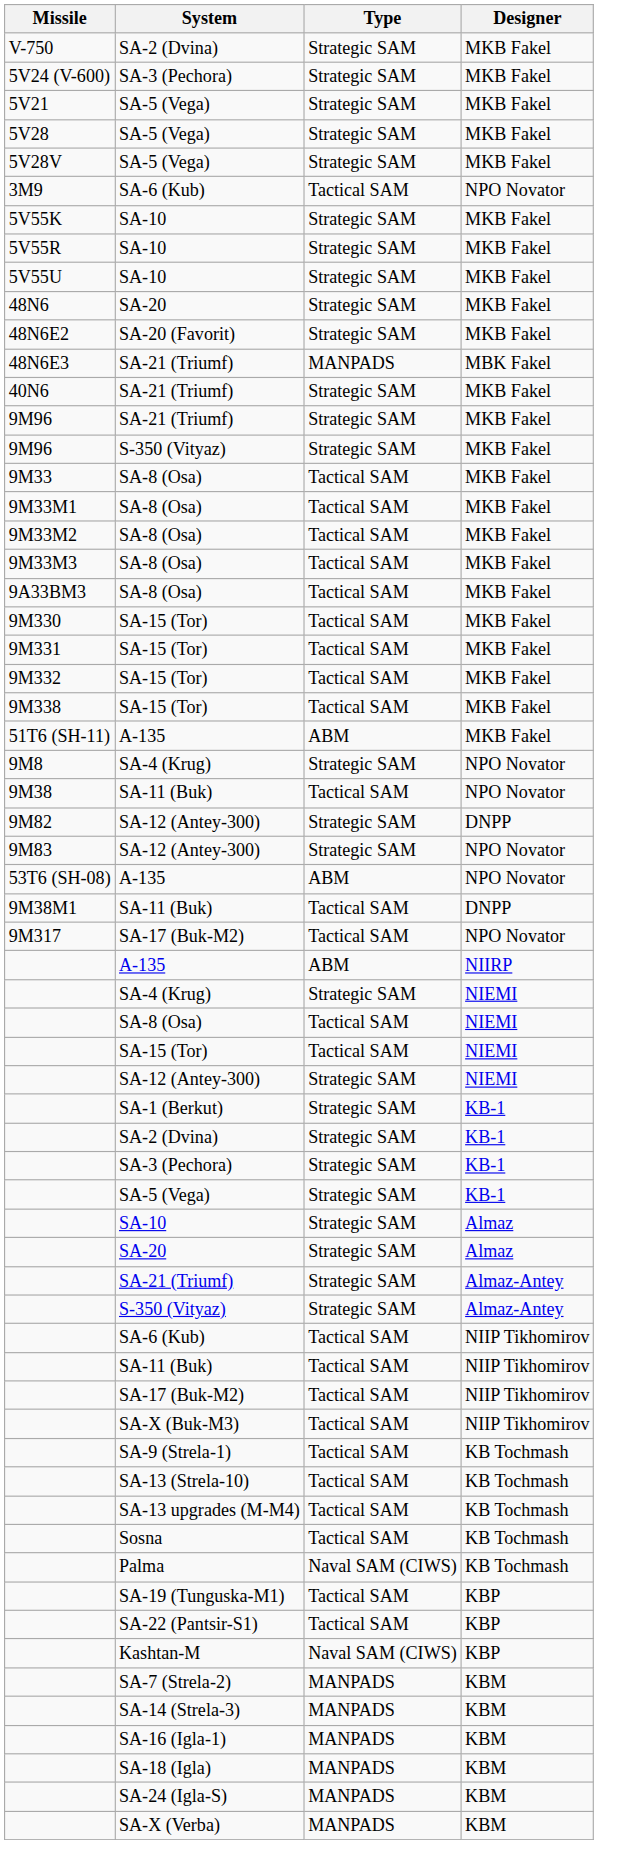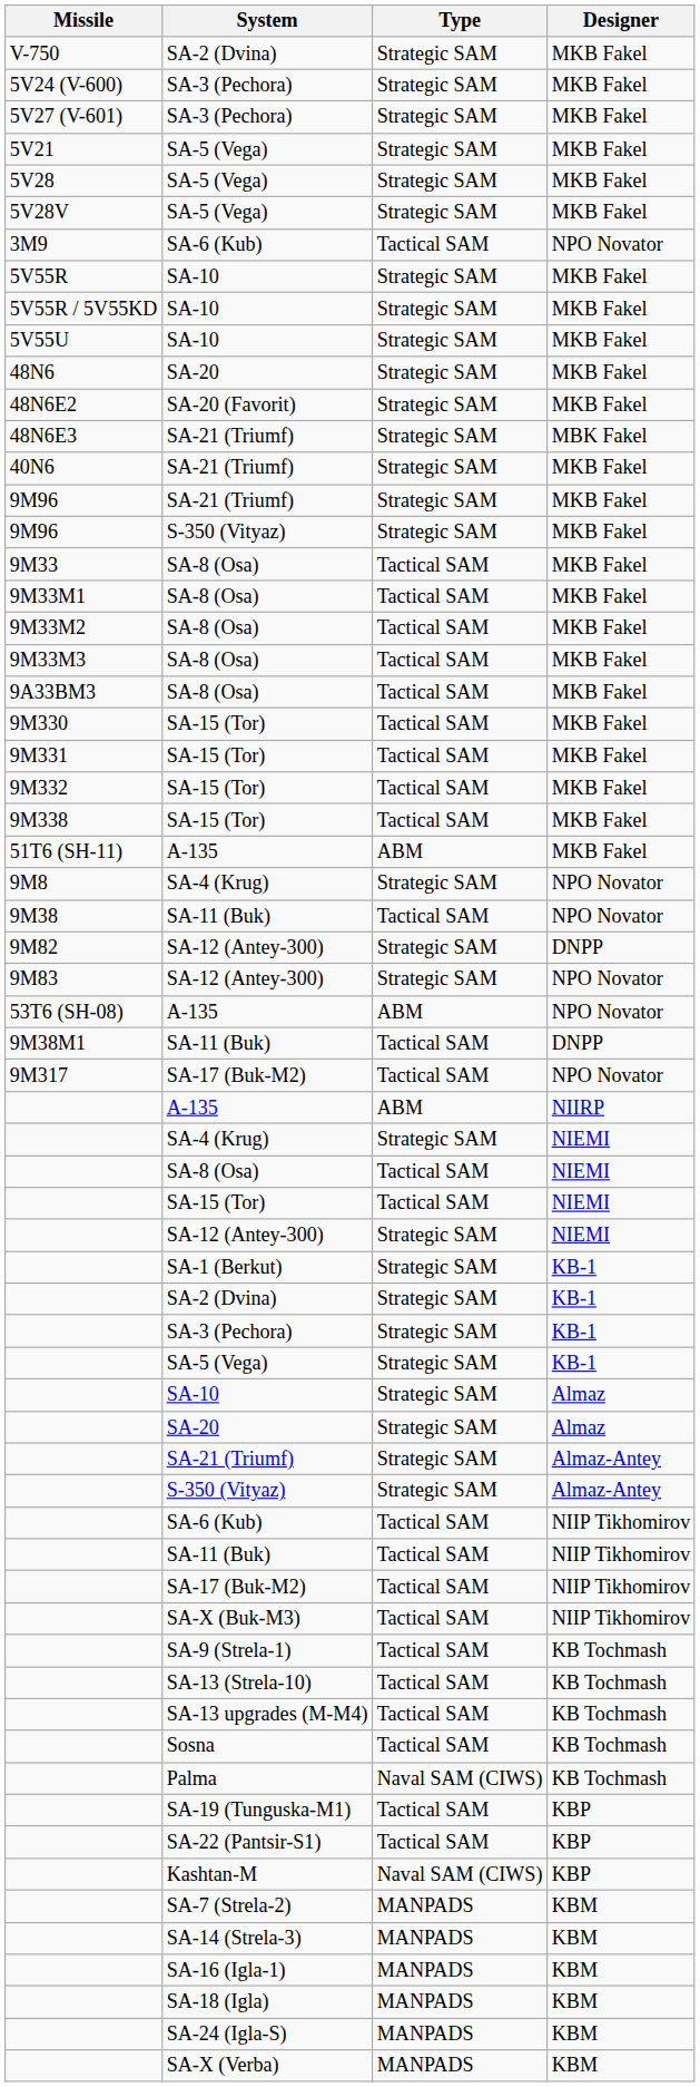 <table class="wikitable sortable">
 <tr>
 <th>Missile</th>
 <th>System</th>
 <th>Type</th>
 <th>Designer</th>
 </tr>
 <tr>
 <td>V-750</td>
 <td>SA-2 (Dvina)</td>
 <td>Strategic SAM</td>
 <td>MKB Fakel</td>
 </tr>
 <tr>
 <td>5V24 (V-600)</td>
+<td>SA-3 (Pechora)</td>
+<td>Strategic SAM</td>
+<td>MKB Fakel</td>
+</tr>
+<tr>
+<td>5V27 (V-601)</td>
 <td>SA-3 (Pechora)</td>
 <td>Strategic SAM</td>
 <td>MKB Fakel</td>
 </tr>
 <tr>
 <td>5V21</td>
 <td>SA-5 (Vega)</td>
 <td>Strategic SAM</td>
 <td>MKB Fakel</td>
 </tr>
 <tr>
 <td>5V28</td>
 <td>SA-5 (Vega)</td>
 <td>Strategic SAM</td>
 <td>MKB Fakel</td>
 </tr>
 <tr>
 <td>5V28V</td>
 <td>SA-5 (Vega)</td>
 <td>Strategic SAM</td>
 <td>MKB Fakel</td>
 </tr>
 <tr>
 <td>3M9</td>
 <td>SA-6 (Kub)</td>
 <td>Tactical SAM</td>
 <td>NPO Novator</td>
 </tr>
 <tr>
-<td>5V55K</td>
+<td>5V55R</td>
 <td>SA-10</td>
 <td>Strategic SAM</td>
 <td>MKB Fakel</td>
 </tr>
 <tr>
-<td>5V55R</td>
+<td>5V55R / 5V55KD</td>
 <td>SA-10</td>
 <td>Strategic SAM</td>
 <td>MKB Fakel</td>
 </tr>
 <tr>
 <td>5V55U</td>
 <td>SA-10</td>
 <td>Strategic SAM</td>
 <td>MKB Fakel</td>
 </tr>
 <tr>
 <td>48N6</td>
 <td>SA-20</td>
 <td>Strategic SAM</td>
 <td>MKB Fakel</td>
 </tr>
 <tr>
 <td>48N6E2</td>
 <td>SA-20 (Favorit)</td>
 <td>Strategic SAM</td>
 <td>MKB Fakel</td>
 </tr>
 <tr>
 <td>48N6E3</td>
 <td>SA-21 (Triumf)</td>
-<td>MANPADS</td>
+<td>Strategic SAM</td>
 <td>MBK Fakel</td>
 </tr>
 <tr>
 <td>40N6</td>
 <td>SA-21 (Triumf)</td>
 <td>Strategic SAM</td>
 <td>MKB Fakel</td>
 </tr>
 <tr>
 <td>9M96</td>
 <td>SA-21 (Triumf)</td>
 <td>Strategic SAM</td>
 <td>MKB Fakel</td>
 </tr>
 <tr>
 <td>9M96</td>
 <td>S-350 (Vityaz)</td>
 <td>Strategic SAM</td>
 <td>MKB Fakel</td>
 </tr>
 <tr>
 <td>9M33</td>
 <td>SA-8 (Osa)</td>
 <td>Tactical SAM</td>
 <td>MKB Fakel</td>
 </tr>
 <tr>
 <td>9M33M1</td>
 <td>SA-8 (Osa)</td>
 <td>Tactical SAM</td>
 <td>MKB Fakel</td>
 </tr>
 <tr>
 <td>9M33M2</td>
 <td>SA-8 (Osa)</td>
 <td>Tactical SAM</td>
 <td>MKB Fakel</td>
 </tr>
 <tr>
 <td>9M33M3</td>
 <td>SA-8 (Osa)</td>
 <td>Tactical SAM</td>
 <td>MKB Fakel</td>
 </tr>
 <tr>
 <td>9A33BM3</td>
 <td>SA-8 (Osa)</td>
 <td>Tactical SAM</td>
 <td>MKB Fakel</td>
 </tr>
 <tr>
 <td>9M330</td>
 <td>SA-15 (Tor)</td>
 <td>Tactical SAM</td>
 <td>MKB Fakel</td>
 </tr>
 <tr>
 <td>9M331</td>
 <td>SA-15 (Tor)</td>
 <td>Tactical SAM</td>
 <td>MKB Fakel</td>
 </tr>
 <tr>
 <td>9M332</td>
 <td>SA-15 (Tor)</td>
 <td>Tactical SAM</td>
 <td>MKB Fakel</td>
 </tr>
 <tr>
 <td>9M338</td>
 <td>SA-15 (Tor)</td>
 <td>Tactical SAM</td>
 <td>MKB Fakel</td>
 </tr>
 <tr>
 <td>51T6 (SH-11)</td>
 <td>A-135</td>
 <td>ABM</td>
 <td>MKB Fakel</td>
 </tr>
 <tr>
 <td>9M8</td>
 <td>SA-4  (Krug)</td>
 <td>Strategic SAM</td>
 <td>NPO Novator</td>
 </tr>
 <tr>
 <td>9M38</td>
 <td>SA-11 (Buk)</td>
 <td>Tactical SAM</td>
 <td>NPO Novator</td>
 </tr>
 <tr>
 <td>9M82</td>
 <td>SA-12 (Antey-300)</td>
 <td>Strategic SAM</td>
 <td>DNPP</td>
 </tr>
 <tr>
 <td>9M83</td>
 <td>SA-12 (Antey-300)</td>
 <td>Strategic SAM</td>
 <td>NPO Novator</td>
 </tr>
 <tr>
 <td>53T6 (SH-08)</td>
 <td>A-135</td>
 <td>ABM</td>
 <td>NPO Novator</td>
 </tr>
 <tr>
 <td>9M38M1</td>
 <td>SA-11 (Buk)</td>
 <td>Tactical SAM</td>
 <td>DNPP</td>
 </tr>
 <tr>
 <td>9M317</td>
 <td>SA-17 (Buk-M2)</td>
 <td>Tactical SAM</td>
 <td>NPO Novator</td>
 </tr>
 <tr>
 <td></td>
 <td><a href='#'>A-135</a></td>
 <td>ABM</td>
 <td><a href='#'>NIIRP</a></td>
 </tr>
 <tr>
 <td></td>
 <td>SA-4 (Krug)</td>
 <td>Strategic SAM</td>
 <td><a href='#'>NIEMI</a></td>
 </tr>
 <tr>
 <td></td>
 <td>SA-8 (Osa)</td>
 <td>Tactical SAM</td>
 <td><a href='#'>NIEMI</a></td>
 </tr>
 <tr>
 <td></td>
 <td>SA-15 (Tor)</td>
 <td>Tactical SAM</td>
 <td><a href='#'>NIEMI</a></td>
 </tr>
 <tr>
 <td></td>
 <td>SA-12 (Antey-300)</td>
 <td>Strategic SAM</td>
 <td><a href='#'>NIEMI</a></td>
 </tr>
 <tr>
 <td></td>
 <td>SA-1 (Berkut)</td>
 <td>Strategic SAM</td>
 <td><a href='#'>KB-1</a></td>
 </tr>
 <tr>
 <td></td>
 <td>SA-2 (Dvina)</td>
 <td>Strategic SAM</td>
 <td><a href='#'>KB-1</a></td>
 </tr>
 <tr>
 <td></td>
 <td>SA-3 (Pechora)</td>
 <td>Strategic SAM</td>
 <td><a href='#'>KB-1</a></td>
 </tr>
 <tr>
 <td></td>
 <td>SA-5 (Vega)</td>
 <td>Strategic SAM</td>
 <td><a href='#'>KB-1</a></td>
 </tr>
 <tr>
 <td></td>
 <td><a href='#'>SA-10</a></td>
 <td>Strategic SAM</td>
 <td><a href='#'>Almaz</a></td>
 </tr>
 <tr>
 <td></td>
 <td><a href='#'>SA-20</a></td>
 <td>Strategic SAM</td>
 <td><a href='#'>Almaz</a></td>
 </tr>
 <tr>
 <td></td>
 <td><a href='#'>SA-21 (Triumf)</a></td>
 <td>Strategic SAM</td>
 <td><a href='#'>Almaz-Antey</a></td>
 </tr>
 <tr>
 <td></td>
 <td><a href='#'>S-350 (Vityaz)</a></td>
 <td>Strategic SAM</td>
 <td><a href='#'>Almaz-Antey</a></td>
 </tr>
 <tr>
 <td></td>
 <td>SA-6 (Kub)</td>
 <td>Tactical SAM</td>
 <td>NIIP Tikhomirov</td>
 </tr>
 <tr>
 <td></td>
 <td>SA-11 (Buk)</td>
 <td>Tactical SAM</td>
 <td>NIIP Tikhomirov</td>
 </tr>
 <tr>
 <td></td>
 <td>SA-17 (Buk-M2)</td>
 <td>Tactical SAM</td>
 <td>NIIP Tikhomirov</td>
 </tr>
 <tr>
 <td></td>
 <td>SA-X (Buk-M3)</td>
 <td>Tactical SAM</td>
 <td>NIIP Tikhomirov</td>
 </tr>
 <tr>
 <td></td>
 <td>SA-9 (Strela-1)</td>
 <td>Tactical SAM</td>
 <td>KB Tochmash</td>
 </tr>
 <tr>
 <td></td>
 <td>SA-13 (Strela-10)</td>
 <td>Tactical SAM</td>
 <td>KB Tochmash</td>
 </tr>
 <tr>
 <td></td>
 <td>SA-13 upgrades (M-M4)</td>
 <td>Tactical SAM</td>
 <td>KB Tochmash</td>
 </tr>
 <tr>
 <td></td>
 <td>Sosna</td>
 <td>Tactical SAM</td>
 <td>KB Tochmash</td>
 </tr>
 <tr>
 <td></td>
 <td>Palma</td>
 <td>Naval SAM (CIWS)</td>
 <td>KB Tochmash</td>
 </tr>
 <tr>
 <td></td>
 <td>SA-19 (Tunguska-M1)</td>
 <td>Tactical SAM</td>
 <td>KBP</td>
 </tr>
 <tr>
 <td></td>
 <td>SA-22 (Pantsir-S1)</td>
 <td>Tactical SAM</td>
 <td>KBP</td>
 </tr>
 <tr>
 <td></td>
 <td>Kashtan-M</td>
 <td>Naval SAM (CIWS)</td>
 <td>KBP</td>
 </tr>
 <tr>
 <td></td>
 <td>SA-7 (Strela-2)</td>
 <td>MANPADS</td>
 <td>KBM</td>
 </tr>
 <tr>
 <td></td>
 <td>SA-14 (Strela-3)</td>
 <td>MANPADS</td>
 <td>KBM</td>
 </tr>
 <tr>
 <td></td>
 <td>SA-16 (Igla-1)</td>
 <td>MANPADS</td>
 <td>KBM</td>
 </tr>
 <tr>
 <td></td>
 <td>SA-18 (Igla)</td>
 <td>MANPADS</td>
 <td>KBM</td>
 </tr>
 <tr>
 <td></td>
 <td>SA-24  (Igla-S)</td>
 <td>MANPADS</td>
 <td>KBM</td>
 </tr>
 <tr>
 <td></td>
 <td>SA-X (Verba)</td>
 <td>MANPADS</td>
 <td>KBM</td>
 </tr>
 </table>
